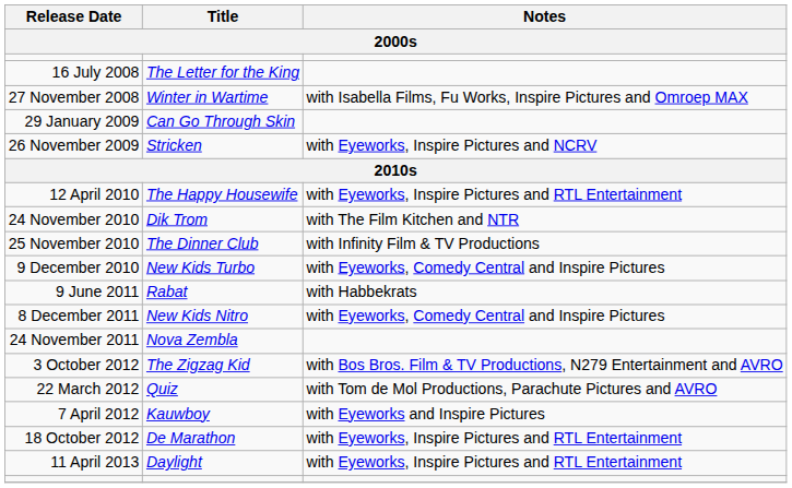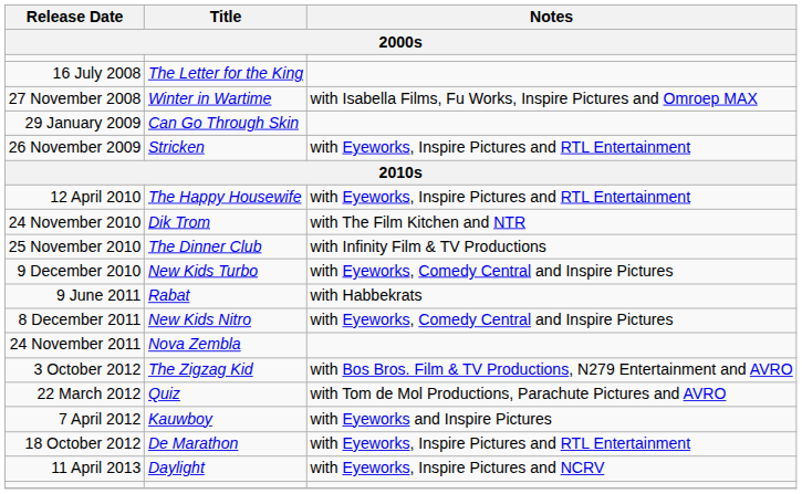 <table class="wikitable sortable mw-collapsible">
 <tr>
 <th>Release Date</th>
 <th>Title</th>
 <th>Notes</th>
 </tr>
 <tr>
 <th colspan="6" style="background-color:#white;">2000s</th>
 </tr>
 <tr>
 <td style="text-align:right;"></td>
 <td></td>
 <td></td>
 </tr>
 <tr>
 <td style="text-align:right;">16 July 2008</td>
 <td><em><a href='#'>The Letter for the King</a></em></td>
 <td></td>
 </tr>
 <tr>
 <td style="text-align:right;">27 November 2008</td>
 <td><em><a href='#'>Winter in Wartime</a></em></td>
 <td>with Isabella Films, Fu Works, Inspire Pictures and <a href='#'>Omroep MAX</a></td>
 </tr>
 <tr>
 <td style="text-align:right;">29 January 2009</td>
 <td><em><a href='#'>Can Go Through Skin</a></em></td>
 <td></td>
 </tr>
 <tr>
 <td style="text-align:right;">26 November 2009</td>
 <td><em><a href='#'>Stricken</a></em></td>
-<td>with <a href='#'>Eyeworks</a>, Inspire Pictures and <a href='#'>NCRV</a></td>
+<td>with <a href='#'>Eyeworks</a>, Inspire Pictures and <a href='#'>RTL Entertainment</a></td>
 </tr>
 <tr>
 <th colspan="6" style="background-color:#white;">2010s</th>
 </tr>
 <tr>
 <td style="text-align:right;">12 April 2010</td>
 <td><em><a href='#'>The Happy Housewife</a></em></td>
 <td>with <a href='#'>Eyeworks</a>, Inspire Pictures and <a href='#'>RTL Entertainment</a></td>
 </tr>
 <tr>
 <td style="text-align:right;">24 November 2010</td>
 <td><em><a href='#'>Dik Trom</a></em></td>
 <td>with The Film Kitchen and <a href='#'>NTR</a></td>
 </tr>
 <tr>
 <td style="text-align:right;">25 November 2010</td>
 <td><em><a href='#'>The Dinner Club</a></em></td>
 <td>with Infinity Film & TV Productions</td>
 </tr>
 <tr>
 <td style="text-align:right;">9 December 2010</td>
 <td><em><a href='#'>New Kids Turbo</a></em></td>
 <td>with <a href='#'>Eyeworks</a>, <a href='#'>Comedy Central</a> and Inspire Pictures</td>
 </tr>
 <tr>
 <td style="text-align:right;">9 June 2011</td>
 <td><em><a href='#'>Rabat</a></em></td>
 <td>with Habbekrats</td>
 </tr>
 <tr>
 <td style="text-align:right;">8 December 2011</td>
 <td><em><a href='#'>New Kids Nitro</a></em></td>
 <td>with <a href='#'>Eyeworks</a>, <a href='#'>Comedy Central</a> and Inspire Pictures</td>
 </tr>
 <tr>
 <td style="text-align:right;">24 November 2011</td>
 <td><em><a href='#'>Nova Zembla</a></em></td>
 <td></td>
 </tr>
 <tr>
 <td style="text-align:right;">3 October 2012</td>
 <td><em><a href='#'>The Zigzag Kid</a></em></td>
 <td>with <a href='#'>Bos Bros. Film & TV Productions</a>, N279 Entertainment and <a href='#'>AVRO</a></td>
 </tr>
 <tr>
 <td style="text-align:right;">22 March 2012</td>
 <td><em><a href='#'>Quiz</a></em></td>
 <td>with Tom de Mol Productions, Parachute Pictures and <a href='#'>AVRO</a></td>
 </tr>
 <tr>
 <td style="text-align:right;">7 April 2012</td>
 <td><em><a href='#'>Kauwboy</a></em></td>
 <td>with <a href='#'>Eyeworks</a> and Inspire Pictures</td>
 </tr>
 <tr>
 <td style="text-align:right;">18 October 2012</td>
 <td><em><a href='#'>De Marathon</a></em></td>
 <td>with <a href='#'>Eyeworks</a>, Inspire Pictures and <a href='#'>RTL Entertainment</a></td>
 </tr>
 <tr>
 <td style="text-align:right;">11 April 2013</td>
 <td><em><a href='#'>Daylight</a></em></td>
-<td>with <a href='#'>Eyeworks</a>, Inspire Pictures and <a href='#'>RTL Entertainment</a></td>
+<td>with <a href='#'>Eyeworks</a>, Inspire Pictures and <a href='#'>NCRV</a></td>
 </tr>
 <tr>
 <td style="text-align:right;"></td>
 <td></td>
 <td></td>
 </tr>
 <tr>
 </tr>
 </table>
